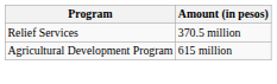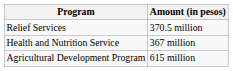 <table class="wikitable">
 <tr>
 <th>Program</th>
 <th>Amount (in pesos)</th>
 </tr>
 <tr>
 <td>Relief Services</td>
 <td>370.5 million</td>
 </tr>
 <tr>
+<td>Health and Nutrition Service</td>
+<td>367 million</td>
+</tr>
+<tr>
 <td>Agricultural Development Program</td>
 <td>615 million</td>
 </tr>
 </table>
